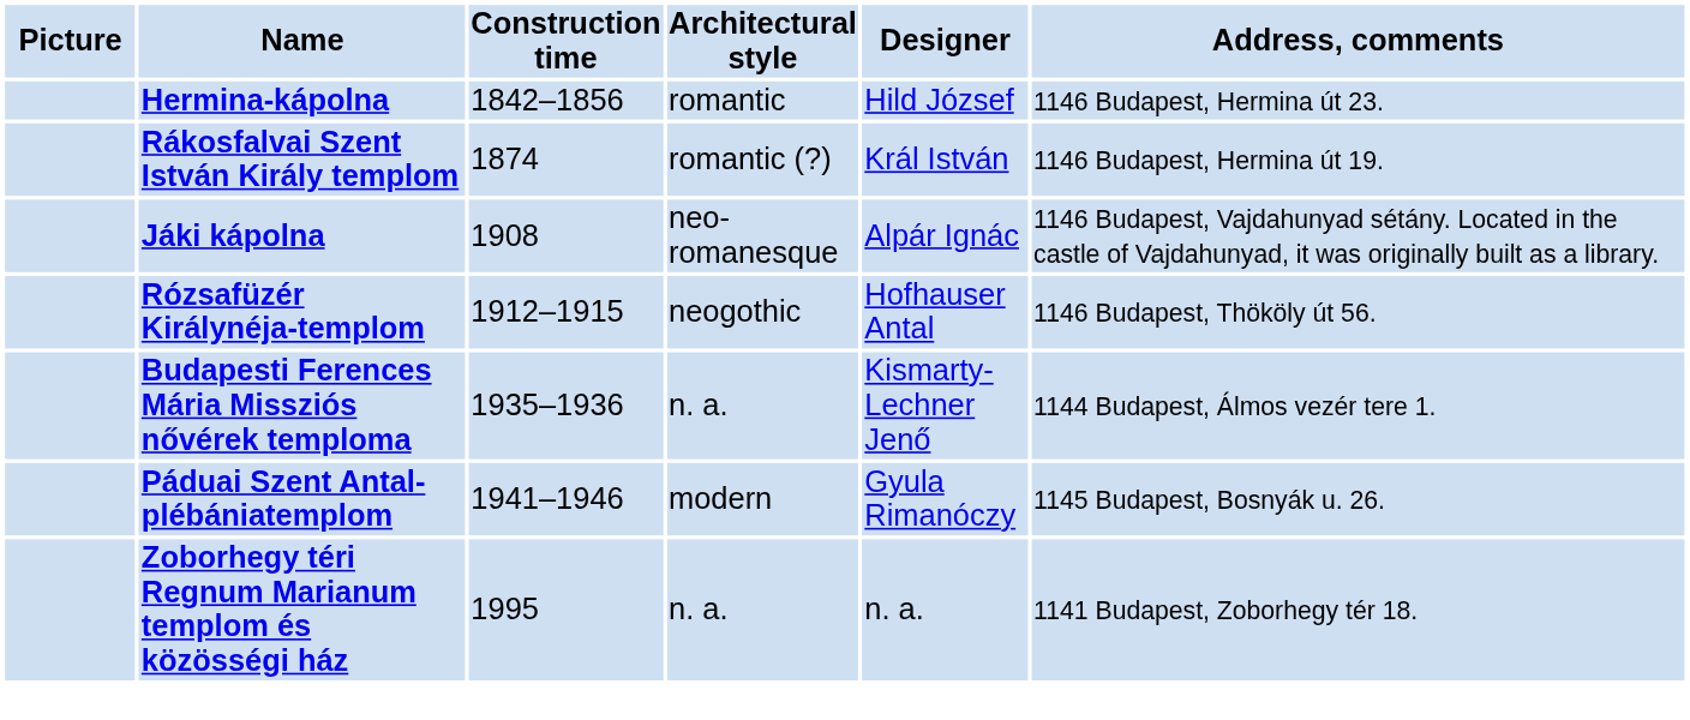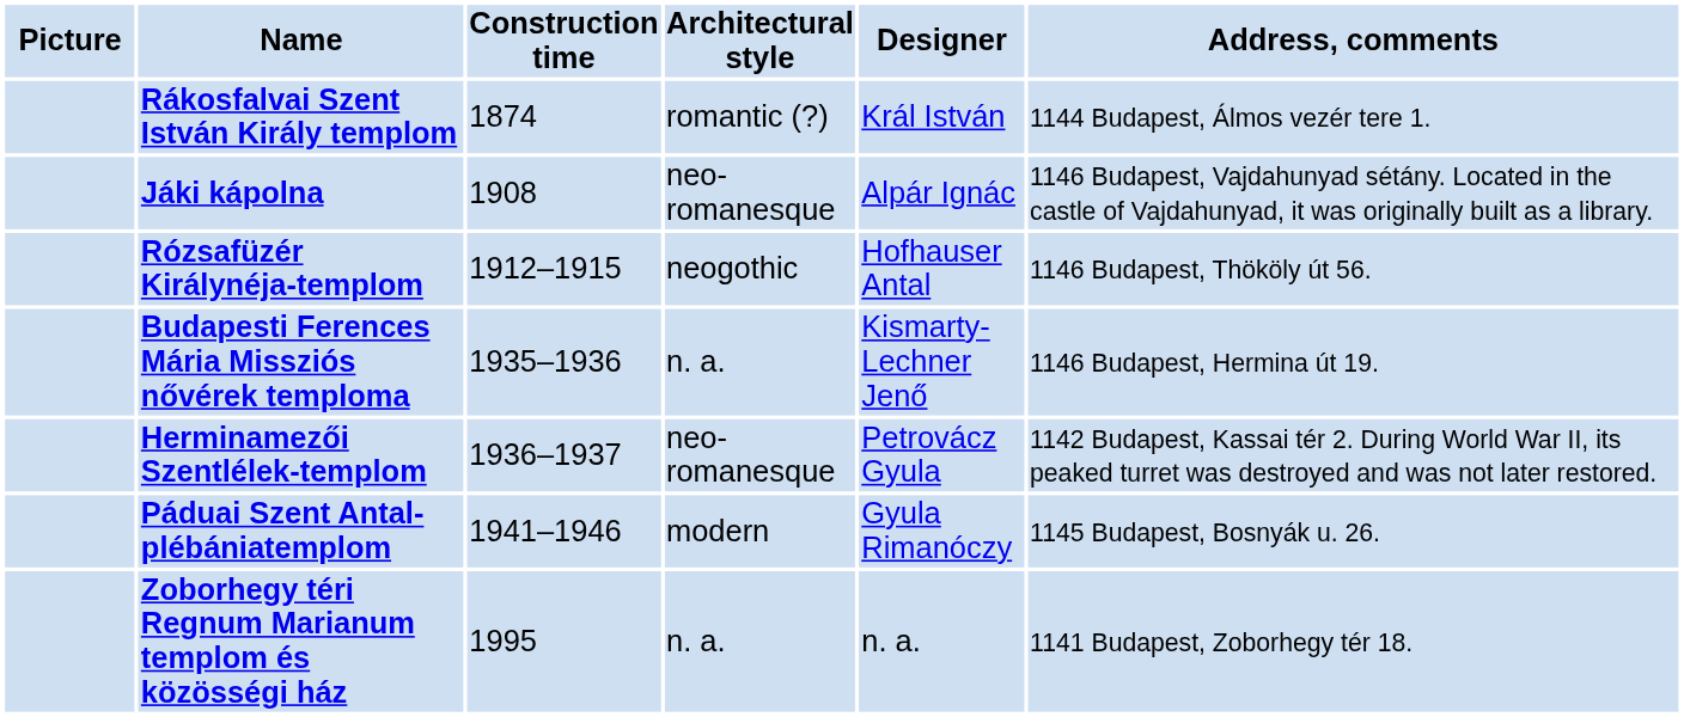 <table width="100%">
 <tr>
 <th bgcolor="#CEDFF2" width="8%">Picture</th>
 <th bgcolor="#CEDFF2" width="20%">Name</th>
 <th bgcolor="#CEDFF2" width="10%">Construction time</th>
 <th bgcolor="#CEDFF2" width="10%">Architectural style</th>
 <th bgcolor="#CEDFF2" width="10%">Designer</th>
 <th bgcolor="#CEDFF2" width="42%">Address, comments</th>
 </tr>
 <tr>
 <td bgcolor="#CEDFF2"></td>
-<td bgcolor="#CEDFF2"><strong><a href='#'>Hermina-kápolna</a></strong></td>
-<td bgcolor="#CEDFF2">1842–1856</td>
-<td bgcolor="#CEDFF2">romantic</td>
-<td bgcolor="#CEDFF2"><a href='#'>Hild József</a></td>
-<td bgcolor="#CEDFF2"><small>1146 Budapest, Hermina út 23. </small></td>
-</tr>
-<tr>
-<td bgcolor="#CEDFF2"></td>
 <td bgcolor="#CEDFF2"><strong><a href='#'>Rákosfalvai Szent István Király templom</a></strong></td>
 <td bgcolor="#CEDFF2">1874</td>
 <td bgcolor="#CEDFF2">romantic (?)</td>
 <td bgcolor="#CEDFF2"><a href='#'>Král István</a></td>
-<td bgcolor="#CEDFF2"><small> 1146 Budapest, Hermina út 19.</small></td>
+<td bgcolor="#CEDFF2"><small>1144 Budapest, Álmos vezér tere 1. </small></td>
 </tr>
 <tr>
 <td bgcolor="#CEDFF2"></td>
 <td bgcolor="#CEDFF2"><strong><a href='#'>Jáki kápolna</a></strong></td>
 <td bgcolor="#CEDFF2">1908</td>
 <td bgcolor="#CEDFF2">neo-romanesque</td>
 <td bgcolor="#CEDFF2"><a href='#'>Alpár Ignác</a></td>
 <td bgcolor="#CEDFF2"><small>1146 Budapest, Vajdahunyad sétány. Located in the castle of Vajdahunyad, it was originally built as a library.</small></td>
 </tr>
 <tr>
 <td bgcolor="#CEDFF2"></td>
 <td bgcolor="#CEDFF2"><strong><a href='#'>Rózsafüzér Királynéja-templom</a></strong></td>
 <td bgcolor="#CEDFF2">1912–1915</td>
 <td bgcolor="#CEDFF2">neogothic</td>
 <td bgcolor="#CEDFF2"><a href='#'>Hofhauser Antal</a></td>
 <td bgcolor="#CEDFF2"><small>1146 Budapest, Thököly út 56. </small></td>
 </tr>
 <tr>
 <td bgcolor="#CEDFF2"></td>
 <td bgcolor="#CEDFF2"><strong><a href='#'>Budapesti Ferences Mária Missziós nővérek temploma</a></strong></td>
 <td bgcolor="#CEDFF2">1935–1936</td>
 <td bgcolor="#CEDFF2">n. a.</td>
 <td bgcolor="#CEDFF2"><a href='#'>Kismarty-Lechner Jenő</a></td>
-<td bgcolor="#CEDFF2"><small>1144 Budapest, Álmos vezér tere 1. </small></td>
+<td bgcolor="#CEDFF2"><small> 1146 Budapest, Hermina út 19.</small></td>
+</tr>
+<tr>
+<td bgcolor="#CEDFF2"></td>
+<td bgcolor="#CEDFF2"><strong><a href='#'>Herminamezői Szentlélek-templom</a></strong></td>
+<td bgcolor="#CEDFF2">1936–1937</td>
+<td bgcolor="#CEDFF2">neo-romanesque</td>
+<td bgcolor="#CEDFF2"><a href='#'>Petrovácz Gyula</a></td>
+<td bgcolor="#CEDFF2"><small>1142 Budapest, Kassai tér 2. During World War II, its peaked turret was destroyed and was not later restored.</small></td>
 </tr>
 <tr>
 <td bgcolor="#CEDFF2"></td>
 <td bgcolor="#CEDFF2"><strong><a href='#'>Páduai Szent Antal-plébániatemplom</a></strong></td>
 <td bgcolor="#CEDFF2">1941–1946</td>
 <td bgcolor="#CEDFF2">modern</td>
 <td bgcolor="#CEDFF2"><a href='#'>Gyula Rimanóczy</a></td>
 <td bgcolor="#CEDFF2"><small> 	1145 Budapest, Bosnyák u. 26.</small></td>
 </tr>
 <tr>
 <td bgcolor="#CEDFF2"></td>
 <td bgcolor="#CEDFF2"><strong><a href='#'>Zoborhegy téri Regnum Marianum templom és közösségi ház</a></strong></td>
 <td bgcolor="#CEDFF2">1995</td>
 <td bgcolor="#CEDFF2">n. a.</td>
 <td bgcolor="#CEDFF2">n. a.</td>
 <td bgcolor="#CEDFF2"><small> 	1141 Budapest, Zoborhegy tér 18.</small></td>
 </tr>
 </table>
